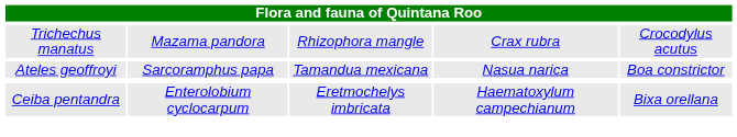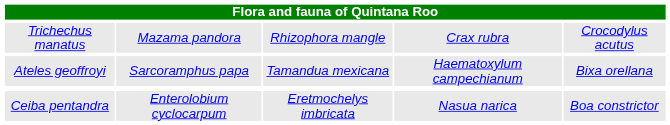 <table class="toc" cellpadding=0 cellspacing=2 width=800px style="float:center; margin: 0.5em 0.5em 0.5em 1em; padding: 0.5e">
 <tr>
 <td colspan=8 style="background:#green; color:white; font-size:100%" align=center bgcolor="green"><strong>Flora and fauna of Quintana Roo</strong></td>
 </tr>
 <tr>
 <td align=center valign=center bgcolor="white"></td>
 <td align=center valign=center bgcolor="white"></td>
 <td align=center valign=center bgcolor="white"></td>
 <td align=center valign=center bgcolor="white"></td>
 <td align=center valign=center bgcolor="white"></td>
 </tr>
 <tr>
 <td style="background:#e9e9e9;" align=center><em><a href='#'>Trichechus manatus</a></em></td>
 <td style="background:#e9e9e9;" align=center><em><a href='#'>Mazama pandora</a></em></td>
 <td style="background:#e9e9e9;" align=center><em><a href='#'>Rhizophora mangle</a></em></td>
 <td style="background:#e9e9e9;" align=center><em><a href='#'>Crax rubra</a></em></td>
 <td style="background:#e9e9e9;" align=center><em><a href='#'>Crocodylus acutus</a></em></td>
 </tr>
 <tr>
 <td align=center valign=center bgcolor="white"></td>
 <td align=center valign=center bgcolor="white"></td>
 <td align=center valign=center bgcolor="white"></td>
 <td align=center valign=center bgcolor="white"></td>
 <td align=center valign=center bgcolor="white"></td>
 </tr>
 <tr>
 <td style="background:#e9e9e9;" align=center><em><a href='#'>Ateles geoffroyi</a></em></td>
 <td style="background:#e9e9e9;" align=center><em><a href='#'>Sarcoramphus papa</a></em></td>
 <td style="background:#e9e9e9;" align=center><em><a href='#'>Tamandua mexicana</a></em></td>
-<td style="background:#e9e9e9;" align=center><em><a href='#'>Nasua narica</a></em></td>
-<td style="background:#e9e9e9;" align=center><em><a href='#'>Boa constrictor</a></em></td>
+<td style="background:#e9e9e9;" align=center><em><a href='#'>Haematoxylum campechianum</a></em></td>
+<td style="background:#e9e9e9;" align=center><em><a href='#'>Bixa orellana</a></em></td>
 </tr>
 <tr>
 </tr>
 <tr>
 <td align=center valign=center bgcolor="white"></td>
 <td align=center valign=center bgcolor="white"></td>
 <td align=center valign=center bgcolor="white"></td>
 <td align=center valign=center bgcolor="white"></td>
 <td align=center valign=center bgcolor="white"></td>
 </tr>
 <tr>
 <td style="background:#e9e9e9;" align=center><em><a href='#'>Ceiba pentandra</a></em></td>
 <td style="background:#e9e9e9;" align=center><em><a href='#'>Enterolobium cyclocarpum</a></em></td>
 <td style="background:#e9e9e9;" align=center><em><a href='#'>Eretmochelys imbricata</a></em></td>
-<td style="background:#e9e9e9;" align=center><em><a href='#'>Haematoxylum campechianum</a></em></td>
-<td style="background:#e9e9e9;" align=center><em><a href='#'>Bixa orellana</a></em></td>
+<td style="background:#e9e9e9;" align=center><em><a href='#'>Nasua narica</a></em></td>
+<td style="background:#e9e9e9;" align=center><em><a href='#'>Boa constrictor</a></em></td>
 </tr>
 <tr>
 </tr>
 </table>
